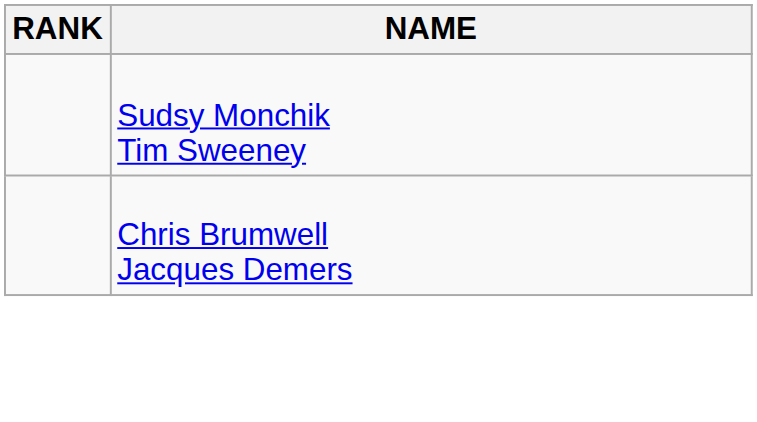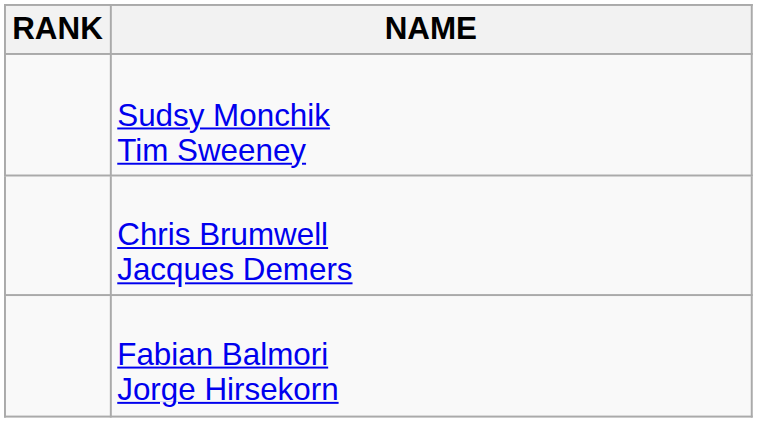 <table class="wikitable">
 <tr>
 <th>RANK</th>
 <th style="width: 20em">NAME</th>
 </tr>
 <tr>
 <td align="center"></td>
 <td><strong></strong><br><a href='#'>Sudsy Monchik</a><br><a href='#'>Tim Sweeney</a></td>
 </tr>
 <tr>
 <td align="center"></td>
 <td><strong></strong><br><a href='#'>Chris Brumwell</a><br><a href='#'>Jacques Demers</a></td>
 </tr>
+<tr>
+<td align="center"></td>
+<td><strong></strong><br><a href='#'>Fabian Balmori</a><br><a href='#'>Jorge Hirsekorn</a></td>
+</tr>
 </table>
